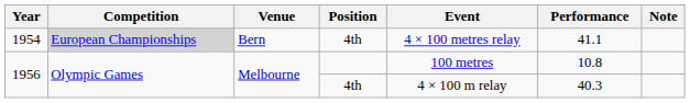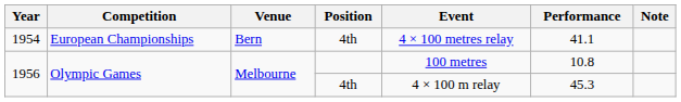 <table class="wikitable" width=55% style="font-size:90%; text-align:center;">
 <tr>
 <th>Year</th>
 <th>Competition</th>
 <th>Venue</th>
 <th>Position</th>
 <th>Event</th>
 <th>Performance</th>
 <th>Note</th>
 </tr>
 <tr>
 <td rowspan=1>1954</td>
-<td rowspan=1 align=left style="background: lightgrey;"><a href='#'>European Championships</a></td>
+<td rowspan=1 align=left><a href='#'>European Championships</a></td>
 <td rowspan=1 align=left> <a href='#'>Bern</a></td>
 <td>4th</td>
 <td><a href='#'>4 × 100 metres relay</a></td>
 <td>41.1</td>
 <td></td>
 </tr>
 <tr>
 <td rowspan=2>1956</td>
 <td rowspan=2 align=left><a href='#'>Olympic Games</a></td>
 <td rowspan=2 align=left> <a href='#'>Melbourne</a></td>
 <td></td>
 <td><a href='#'>100 metres</a></td>
 <td>10.8</td>
 <td></td>
 </tr>
 <tr>
 <td>4th</td>
 <td>4 × 100 m relay</td>
-<td>40.3</td>
+<td>45.3</td>
 <td></td>
 </tr>
 </table>
